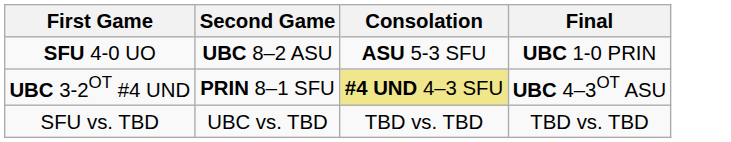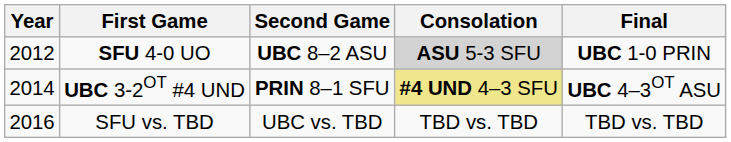 <table class="wikitable" style="font-size: 95%;text-align: center;">
 <tr>
+<th>Year</th>
 <th>First Game</th>
 <th>Second Game</th>
 <th>Consolation</th>
 <th>Final</th>
 </tr>
 <tr>
+<td>2012</td>
 <td><strong>SFU</strong> 4-0 UO</td>
 <td><strong>UBC</strong> 8–2 ASU</td>
-<td><strong>ASU</strong> 5-3 SFU</td>
+<td style="background: lightgrey;"><strong>ASU</strong> 5-3 SFU</td>
 <td><strong>UBC</strong> 1-0 PRIN</td>
 </tr>
 <tr>
+<td>2014</td>
 <td><strong>UBC</strong> 3-2<sup>OT</sup> #4 UND</td>
 <td><strong>PRIN</strong> 8–1 SFU</td>
 <td style="background: khaki;"><strong>#4 UND</strong> 4–3 SFU</td>
 <td><strong>UBC</strong> 4–3<sup>OT</sup> ASU</td>
 </tr>
 <tr>
+<td>2016</td>
 <td>SFU vs. TBD</td>
 <td>UBC vs. TBD</td>
 <td>TBD vs. TBD</td>
 <td>TBD vs. TBD</td>
 </tr>
 </table>
